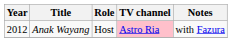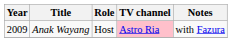 <table class="wikitable">
 <tr>
 <th>Year</th>
 <th>Title</th>
 <th>Role</th>
 <th>TV channel</th>
 <th>Notes</th>
 </tr>
 <tr>
-<td>2012</td>
+<td>2009</td>
 <td><em>Anak Wayang</em></td>
 <td>Host</td>
 <td style="background: pink;"><a href='#'>Astro Ria</a></td>
 <td>with <a href='#'>Fazura</a></td>
 </tr>
 <tr>
 </tr>
 </table>
